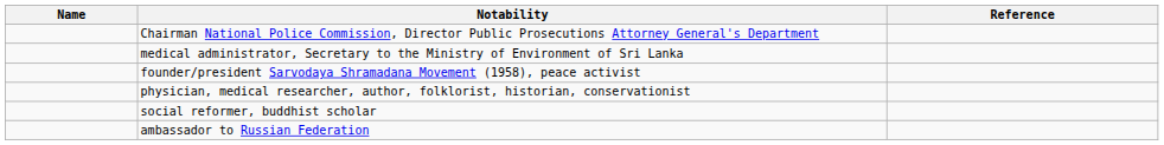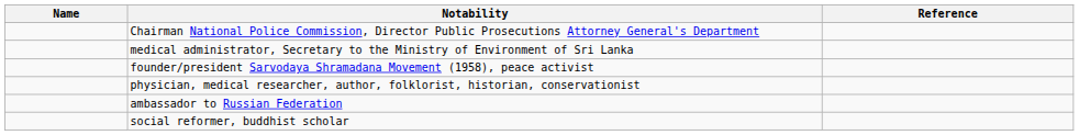 <table class="wikitable sortable" style="width:100%">
 <tr>
 <th style="width:*;">Name</th>
 <th style="width:65%;" class="unsortable">Notability</th>
 <th style="width:*;" class="unsortable">Reference</th>
 </tr>
 <tr>
 <td></td>
 <td>Chairman <a href='#'>National Police Commission</a>, Director Public Prosecutions <a href='#'>Attorney General's Department</a></td>
 <td style="text-align:center;"></td>
 </tr>
 <tr>
 <td></td>
 <td>medical administrator, Secretary to the Ministry of Environment of Sri Lanka</td>
 <td style="text-align:center;"></td>
 </tr>
 <tr>
 <td></td>
 <td>founder/president <a href='#'>Sarvodaya Shramadana Movement</a> (1958), peace activist</td>
 <td style="text-align:center;"></td>
 </tr>
 <tr>
 <td></td>
 <td>physician, medical researcher, author, folklorist, historian, conservationist</td>
 <td style="text-align:center;"></td>
 </tr>
 <tr>
 <td></td>
-<td>social reformer, buddhist scholar</td>
+<td>ambassador to <a href='#'>Russian Federation</a></td>
 <td style="text-align:center;"></td>
 </tr>
 <tr>
 <td></td>
-<td>ambassador to <a href='#'>Russian Federation</a></td>
+<td>social reformer, buddhist scholar</td>
 <td style="text-align:center;"></td>
 </tr>
 </table>
